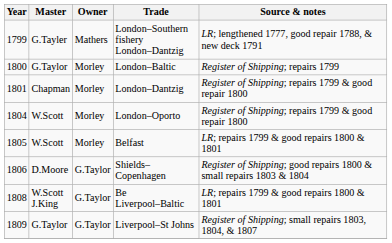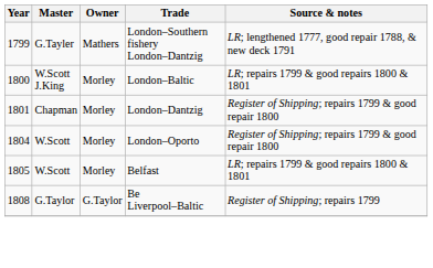 <table class=" wikitable">
 <tr>
 <th>Year</th>
 <th>Master</th>
 <th>Owner</th>
 <th>Trade</th>
 <th>Source & notes</th>
 </tr>
 <tr>
 <td>1799</td>
 <td>G.Tayler</td>
 <td>Mathers</td>
 <td>London–Southern fishery<br>London–Dantzig</td>
 <td><em>LR</em>; lengthened 1777, good repair 1788, & new deck 1791</td>
 </tr>
 <tr>
 <td>1800</td>
-<td>G.Taylor</td>
+<td>W.Scott<br>J.King</td>
 <td>Morley</td>
 <td>London–Baltic</td>
-<td><em>Register of Shipping</em>; repairs 1799</td>
+<td><em>LR</em>; repairs 1799 & good repairs 1800 & 1801</td>
 </tr>
 <tr>
 <td>1801</td>
 <td>Chapman</td>
 <td>Morley</td>
 <td>London–Dantzig</td>
 <td><em>Register of Shipping</em>; repairs 1799 & good repair 1800</td>
 </tr>
 <tr>
 <td>1804</td>
 <td>W.Scott</td>
 <td>Morley</td>
 <td>London–Oporto</td>
 <td><em>Register of Shipping</em>; repairs 1799 & good repair 1800</td>
 </tr>
 <tr>
 <td>1805</td>
 <td>W.Scott</td>
 <td>Morley</td>
 <td>Belfast</td>
 <td><em>LR</em>; repairs 1799 & good repairs 1800 & 1801</td>
 </tr>
 <tr>
-<td>1806</td>
-<td>D.Moore</td>
+<td>1808</td>
 <td>G.Taylor</td>
-<td>Shields–Copenhagen</td>
-<td><em>Register of Shipping</em>; good repairs 1800 & small repairs 1803 & 1804</td>
-</tr>
-<tr>
-<td>1808</td>
-<td>W.Scott<br>J.King</td>
 <td>G.Taylor</td>
 <td>Be<br>Liverpool–Baltic</td>
-<td><em>LR</em>; repairs 1799 & good repairs 1800 & 1801</td>
-</tr>
-<tr>
-<td>1809</td>
-<td>G.Taylor</td>
-<td>G.Taylor</td>
-<td>Liverpool–St Johns</td>
-<td><em>Register of Shipping</em>; small repairs 1803, 1804, & 1807</td>
+<td><em>Register of Shipping</em>; repairs 1799</td>
 </tr>
 <tr>
 </tr>
 </table>
